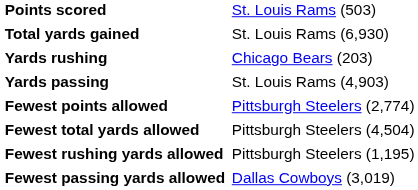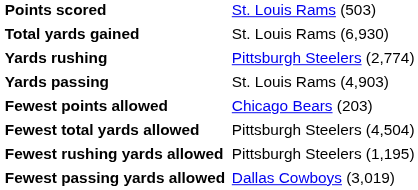 <table cellpadding="3" cellspacing="1">
 <tr>
 <td><strong>Points scored</strong></td>
 <td><a href='#'>St. Louis Rams</a> (503)</td>
 </tr>
 <tr>
 <td><strong>Total yards gained</strong></td>
 <td>St. Louis Rams (6,930)</td>
 </tr>
 <tr>
 <td><strong>Yards rushing</strong></td>
-<td><a href='#'>Chicago Bears</a> (203)</td>
+<td><a href='#'>Pittsburgh Steelers</a> (2,774)</td>
 </tr>
 <tr>
 <td><strong>Yards passing</strong></td>
 <td>St. Louis Rams (4,903)</td>
 </tr>
 <tr>
 <td><strong>Fewest points allowed</strong></td>
-<td><a href='#'>Pittsburgh Steelers</a> (2,774)</td>
+<td><a href='#'>Chicago Bears</a> (203)</td>
 </tr>
 <tr>
 <td><strong>Fewest total yards allowed</strong></td>
 <td>Pittsburgh Steelers (4,504)</td>
 </tr>
 <tr>
 <td><strong>Fewest rushing yards allowed</strong></td>
 <td>Pittsburgh Steelers (1,195)</td>
 </tr>
 <tr>
 <td><strong>Fewest passing yards allowed</strong></td>
 <td><a href='#'>Dallas Cowboys</a> (3,019)</td>
 </tr>
 </table>
